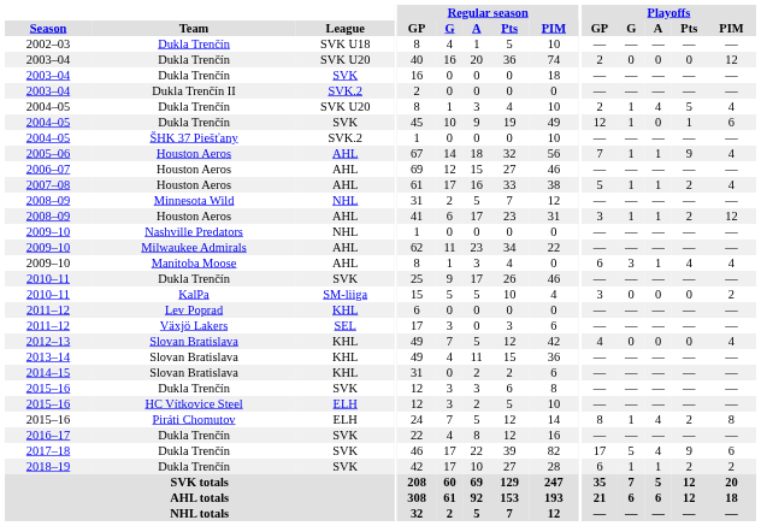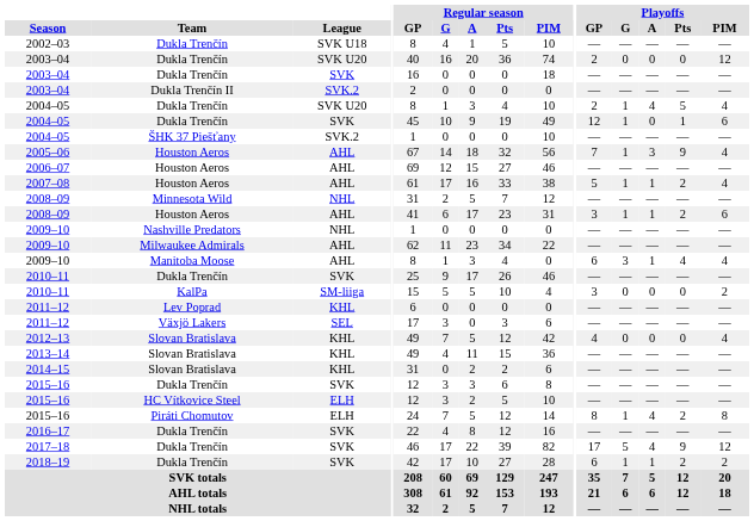 <table border="0" cellpadding="1" cellspacing="0" style="text-align:center; width:60em">
 <tr bgcolor="#e0e0e0">
 <th colspan="3" bgcolor="#ffffff"></th>
 <th rowspan="100" bgcolor="#ffffff"></th>
 <th colspan="5"><a href='#'>Regular season</a></th>
 <th rowspan="100" bgcolor="#ffffff"></th>
 <th colspan="5"><a href='#'>Playoffs</a></th>
 </tr>
 <tr bgcolor="#e0e0e0">
 <th><a href='#'>Season</a></th>
 <th>Team</th>
 <th>League</th>
 <th>GP</th>
 <th><a href='#'>G</a></th>
 <th><a href='#'>A</a></th>
 <th><a href='#'>Pts</a></th>
 <th><a href='#'>PIM</a></th>
 <th>GP</th>
 <th>G</th>
 <th>A</th>
 <th>Pts</th>
 <th>PIM</th>
 </tr>
 <tr>
 <td>2002–03</td>
 <td><a href='#'>Dukla Trenčín</a></td>
 <td>SVK U18</td>
 <td>8</td>
 <td>4</td>
 <td>1</td>
 <td>5</td>
 <td>10</td>
 <td>—</td>
 <td>—</td>
 <td>—</td>
 <td>—</td>
 <td>—</td>
 </tr>
 <tr bgcolor="#f0f0f0">
 <td>2003–04</td>
 <td>Dukla Trenčín</td>
 <td>SVK U20</td>
 <td>40</td>
 <td>16</td>
 <td>20</td>
 <td>36</td>
 <td>74</td>
 <td>2</td>
 <td>0</td>
 <td>0</td>
 <td>0</td>
 <td>12</td>
 </tr>
 <tr>
 <td><a href='#'>2003–04</a></td>
 <td>Dukla Trenčín</td>
 <td><a href='#'>SVK</a></td>
 <td>16</td>
 <td>0</td>
 <td>0</td>
 <td>0</td>
 <td>18</td>
 <td>—</td>
 <td>—</td>
 <td>—</td>
 <td>—</td>
 <td>—</td>
 </tr>
 <tr bgcolor="#f0f0f0">
 <td><a href='#'>2003–04</a></td>
 <td>Dukla Trenčín II</td>
 <td><a href='#'>SVK.2</a></td>
 <td>2</td>
 <td>0</td>
 <td>0</td>
 <td>0</td>
 <td>0</td>
 <td>—</td>
 <td>—</td>
 <td>—</td>
 <td>—</td>
 <td>—</td>
 </tr>
 <tr>
 <td>2004–05</td>
 <td>Dukla Trenčín</td>
 <td>SVK U20</td>
 <td>8</td>
 <td>1</td>
 <td>3</td>
 <td>4</td>
 <td>10</td>
 <td>2</td>
 <td>1</td>
 <td>4</td>
 <td>5</td>
 <td>4</td>
 </tr>
 <tr bgcolor="#f0f0f0">
 <td><a href='#'>2004–05</a></td>
 <td>Dukla Trenčín</td>
 <td>SVK</td>
 <td>45</td>
 <td>10</td>
 <td>9</td>
 <td>19</td>
 <td>49</td>
 <td>12</td>
 <td>1</td>
 <td>0</td>
 <td>1</td>
 <td>6</td>
 </tr>
 <tr>
 <td><a href='#'>2004–05</a></td>
 <td><a href='#'>ŠHK 37 Piešťany</a></td>
 <td>SVK.2</td>
 <td>1</td>
 <td>0</td>
 <td>0</td>
 <td>0</td>
 <td>10</td>
 <td>—</td>
 <td>—</td>
 <td>—</td>
 <td>—</td>
 <td>—</td>
 </tr>
 <tr bgcolor="#f0f0f0">
 <td><a href='#'>2005–06</a></td>
 <td><a href='#'>Houston Aeros</a></td>
 <td><a href='#'>AHL</a></td>
 <td>67</td>
 <td>14</td>
 <td>18</td>
 <td>32</td>
 <td>56</td>
 <td>7</td>
 <td>1</td>
-<td>1</td>
+<td>3</td>
 <td>9</td>
 <td>4</td>
 </tr>
 <tr>
 <td><a href='#'>2006–07</a></td>
 <td>Houston Aeros</td>
 <td>AHL</td>
 <td>69</td>
 <td>12</td>
 <td>15</td>
 <td>27</td>
 <td>46</td>
 <td>—</td>
 <td>—</td>
 <td>—</td>
 <td>—</td>
 <td>—</td>
 </tr>
 <tr bgcolor="#f0f0f0">
 <td><a href='#'>2007–08</a></td>
 <td>Houston Aeros</td>
 <td>AHL</td>
 <td>61</td>
 <td>17</td>
 <td>16</td>
 <td>33</td>
 <td>38</td>
 <td>5</td>
 <td>1</td>
 <td>1</td>
 <td>2</td>
 <td>4</td>
 </tr>
 <tr>
 <td><a href='#'>2008–09</a></td>
 <td><a href='#'>Minnesota Wild</a></td>
 <td><a href='#'>NHL</a></td>
 <td>31</td>
 <td>2</td>
 <td>5</td>
 <td>7</td>
 <td>12</td>
 <td>—</td>
 <td>—</td>
 <td>—</td>
 <td>—</td>
 <td>—</td>
 </tr>
 <tr bgcolor="#f0f0f0">
 <td><a href='#'>2008–09</a></td>
 <td>Houston Aeros</td>
 <td>AHL</td>
 <td>41</td>
 <td>6</td>
 <td>17</td>
 <td>23</td>
 <td>31</td>
 <td>3</td>
 <td>1</td>
 <td>1</td>
 <td>2</td>
-<td>12</td>
+<td>6</td>
 </tr>
 <tr>
 <td><a href='#'>2009–10</a></td>
 <td><a href='#'>Nashville Predators</a></td>
 <td>NHL</td>
 <td>1</td>
 <td>0</td>
 <td>0</td>
 <td>0</td>
 <td>0</td>
 <td>—</td>
 <td>—</td>
 <td>—</td>
 <td>—</td>
 <td>—</td>
 </tr>
 <tr bgcolor="#f0f0f0">
 <td><a href='#'>2009–10</a></td>
 <td><a href='#'>Milwaukee Admirals</a></td>
 <td>AHL</td>
 <td>62</td>
 <td>11</td>
 <td>23</td>
 <td>34</td>
 <td>22</td>
 <td>—</td>
 <td>—</td>
 <td>—</td>
 <td>—</td>
 <td>—</td>
 </tr>
 <tr>
 <td>2009–10</td>
 <td><a href='#'>Manitoba Moose</a></td>
 <td>AHL</td>
 <td>8</td>
 <td>1</td>
 <td>3</td>
 <td>4</td>
 <td>0</td>
 <td>6</td>
 <td>3</td>
 <td>1</td>
 <td>4</td>
 <td>4</td>
 </tr>
 <tr bgcolor="#f0f0f0">
 <td><a href='#'>2010–11</a></td>
 <td>Dukla Trenčín</td>
 <td>SVK</td>
 <td>25</td>
 <td>9</td>
 <td>17</td>
 <td>26</td>
 <td>46</td>
 <td>—</td>
 <td>—</td>
 <td>—</td>
 <td>—</td>
 <td>—</td>
 </tr>
 <tr>
 <td><a href='#'>2010–11</a></td>
 <td><a href='#'>KalPa</a></td>
 <td><a href='#'>SM-liiga</a></td>
 <td>15</td>
 <td>5</td>
 <td>5</td>
 <td>10</td>
 <td>4</td>
 <td>3</td>
 <td>0</td>
 <td>0</td>
 <td>0</td>
 <td>2</td>
 </tr>
 <tr bgcolor="#f0f0f0">
 <td><a href='#'>2011–12</a></td>
 <td><a href='#'>Lev Poprad</a></td>
 <td><a href='#'>KHL</a></td>
 <td>6</td>
 <td>0</td>
 <td>0</td>
 <td>0</td>
 <td>0</td>
 <td>—</td>
 <td>—</td>
 <td>—</td>
 <td>—</td>
 <td>—</td>
 </tr>
 <tr>
 <td><a href='#'>2011–12</a></td>
 <td><a href='#'>Växjö Lakers</a></td>
 <td><a href='#'>SEL</a></td>
 <td>17</td>
 <td>3</td>
 <td>0</td>
 <td>3</td>
 <td>6</td>
 <td>—</td>
 <td>—</td>
 <td>—</td>
 <td>—</td>
 <td>—</td>
 </tr>
 <tr bgcolor="#f0f0f0">
 <td><a href='#'>2012–13</a></td>
 <td><a href='#'>Slovan Bratislava</a></td>
 <td>KHL</td>
 <td>49</td>
 <td>7</td>
 <td>5</td>
 <td>12</td>
 <td>42</td>
 <td>4</td>
 <td>0</td>
 <td>0</td>
 <td>0</td>
 <td>4</td>
 </tr>
 <tr>
 <td><a href='#'>2013–14</a></td>
 <td>Slovan Bratislava</td>
 <td>KHL</td>
 <td>49</td>
 <td>4</td>
 <td>11</td>
 <td>15</td>
 <td>36</td>
 <td>—</td>
 <td>—</td>
 <td>—</td>
 <td>—</td>
 <td>—</td>
 </tr>
 <tr bgcolor="#f0f0f0">
 <td><a href='#'>2014–15</a></td>
 <td>Slovan Bratislava</td>
 <td>KHL</td>
 <td>31</td>
 <td>0</td>
 <td>2</td>
 <td>2</td>
 <td>6</td>
 <td>—</td>
 <td>—</td>
 <td>—</td>
 <td>—</td>
 <td>—</td>
 </tr>
 <tr>
 <td><a href='#'>2015–16</a></td>
 <td>Dukla Trenčín</td>
 <td>SVK</td>
 <td>12</td>
 <td>3</td>
 <td>3</td>
 <td>6</td>
 <td>8</td>
 <td>—</td>
 <td>—</td>
 <td>—</td>
 <td>—</td>
 <td>—</td>
 </tr>
 <tr bgcolor="#f0f0f0">
 <td><a href='#'>2015–16</a></td>
 <td><a href='#'>HC Vítkovice Steel</a></td>
 <td><a href='#'>ELH</a></td>
 <td>12</td>
 <td>3</td>
 <td>2</td>
 <td>5</td>
 <td>10</td>
 <td>—</td>
 <td>—</td>
 <td>—</td>
 <td>—</td>
 <td>—</td>
 </tr>
 <tr>
 <td>2015–16</td>
 <td><a href='#'>Piráti Chomutov</a></td>
 <td>ELH</td>
 <td>24</td>
 <td>7</td>
 <td>5</td>
 <td>12</td>
 <td>14</td>
 <td>8</td>
 <td>1</td>
 <td>4</td>
 <td>2</td>
 <td>8</td>
 </tr>
 <tr bgcolor="#f0f0f0">
 <td><a href='#'>2016–17</a></td>
 <td>Dukla Trenčín</td>
 <td>SVK</td>
 <td>22</td>
 <td>4</td>
 <td>8</td>
 <td>12</td>
 <td>16</td>
 <td>—</td>
 <td>—</td>
 <td>—</td>
 <td>—</td>
 <td>—</td>
 </tr>
 <tr>
 <td><a href='#'>2017–18</a></td>
 <td>Dukla Trenčín</td>
 <td>SVK</td>
 <td>46</td>
 <td>17</td>
 <td>22</td>
 <td>39</td>
 <td>82</td>
 <td>17</td>
 <td>5</td>
 <td>4</td>
 <td>9</td>
-<td>6</td>
+<td>12</td>
 </tr>
 <tr bgcolor="#f0f0f0">
 <td><a href='#'>2018–19</a></td>
 <td>Dukla Trenčín</td>
 <td>SVK</td>
 <td>42</td>
 <td>17</td>
 <td>10</td>
 <td>27</td>
 <td>28</td>
 <td>6</td>
 <td>1</td>
 <td>1</td>
 <td>2</td>
 <td>2</td>
 </tr>
 <tr bgcolor="#e0e0e0">
 <th colspan="3">SVK totals</th>
 <th>208</th>
 <th>60</th>
 <th>69</th>
 <th>129</th>
 <th>247</th>
 <th>35</th>
 <th>7</th>
 <th>5</th>
 <th>12</th>
 <th>20</th>
 </tr>
 <tr bgcolor="#e0e0e0">
 <th colspan="3">AHL totals</th>
 <th>308</th>
 <th>61</th>
 <th>92</th>
 <th>153</th>
 <th>193</th>
 <th>21</th>
 <th>6</th>
 <th>6</th>
 <th>12</th>
 <th>18</th>
 </tr>
 <tr bgcolor="#e0e0e0">
 </tr>
 <tr bgcolor="#e0e0e0">
 <th colspan="3">NHL totals</th>
 <th>32</th>
 <th>2</th>
 <th>5</th>
 <th>7</th>
 <th>12</th>
 <th>—</th>
 <th>—</th>
 <th>—</th>
 <th>—</th>
 <th>—</th>
 </tr>
 </table>
